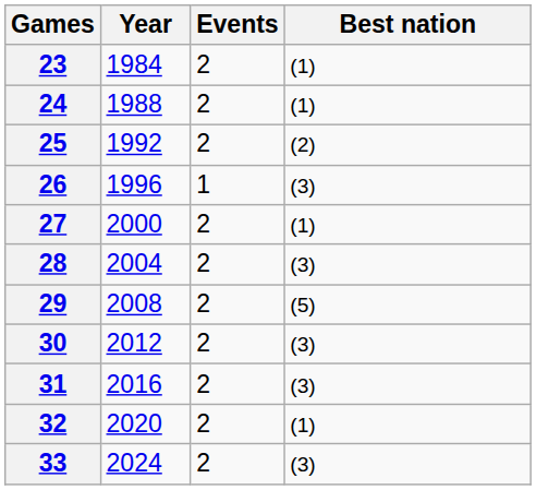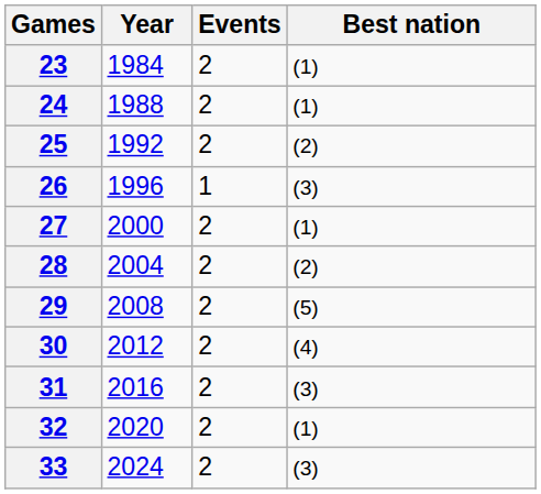 <table class="wikitable sticky-header defaultcenter col4left">
 <tr>
 <th scope="col" width=50>Games</th>
 <th scope="col" width=50>Year</th>
 <th scope="col" width=50>Events</th>
 <th scope="col" width=150>Best nation</th>
 </tr>
 <tr>
 <th scope="row"><a href='#'>23</a></th>
 <td><a href='#'>1984</a></td>
 <td>2</td>
 <td> <small>(1)</small></td>
 </tr>
 <tr>
 <th scope="row"><a href='#'>24</a></th>
 <td><a href='#'>1988</a></td>
 <td>2</td>
 <td> <small>(1)</small></td>
 </tr>
 <tr>
 <th scope="row"><a href='#'>25</a></th>
 <td><a href='#'>1992</a></td>
 <td>2</td>
 <td> <small>(2)</small></td>
 </tr>
 <tr>
 <th scope="row"><a href='#'>26</a></th>
 <td><a href='#'>1996</a></td>
 <td>1</td>
 <td> <small>(3)</small></td>
 </tr>
 <tr>
 <th scope="row"><a href='#'>27</a></th>
 <td><a href='#'>2000</a></td>
 <td>2</td>
 <td> <small>(1)</small></td>
 </tr>
 <tr>
 <th scope="row"><a href='#'>28</a></th>
 <td><a href='#'>2004</a></td>
 <td>2</td>
-<td> <small>(3)</small></td>
+<td> <small>(2)</small></td>
 </tr>
 <tr>
 <th scope="row"><a href='#'>29</a></th>
 <td><a href='#'>2008</a></td>
 <td>2</td>
 <td> <small>(5)</small></td>
 </tr>
 <tr>
 <th scope="row"><a href='#'>30</a></th>
 <td><a href='#'>2012</a></td>
 <td>2</td>
-<td> <small>(3)</small></td>
+<td> <small>(4)</small></td>
 </tr>
 <tr>
 <th scope="row"><a href='#'>31</a></th>
 <td><a href='#'>2016</a></td>
 <td>2</td>
 <td> <small>(3)</small></td>
 </tr>
 <tr>
 <th scope="row"><a href='#'>32</a></th>
 <td><a href='#'>2020</a></td>
 <td>2</td>
 <td> <small>(1)</small></td>
 </tr>
 <tr>
 <th scope="row"><a href='#'>33</a></th>
 <td><a href='#'>2024</a></td>
 <td>2</td>
 <td> <small>(3)</small></td>
 </tr>
 </table>
